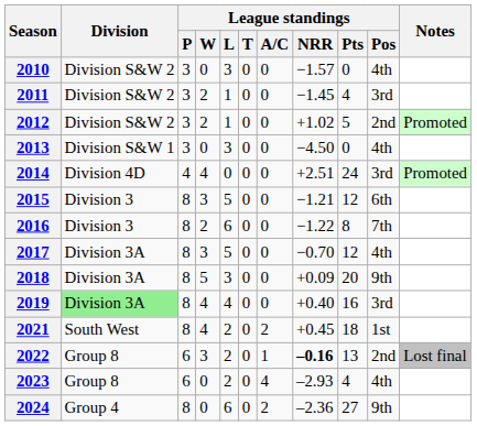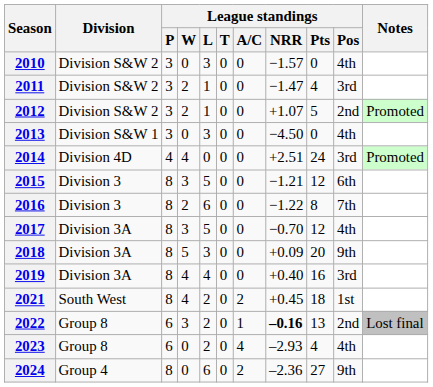 <table class="wikitable sortable">
 <tr>
 <th scope="col" rowspan="2">Season</th>
 <th scope="col" rowspan="2">Division</th>
 <th scope="col" colspan="8">League standings</th>
 <th scope="col" rowspan="2">Notes</th>
 </tr>
 <tr>
 <th scope="col">P</th>
 <th scope="col">W</th>
 <th scope="col">L</th>
 <th scope="col">T</th>
 <th scope="col">A/C</th>
 <th scope="col">NRR</th>
 <th scope="col">Pts</th>
 <th scope="col">Pos</th>
 </tr>
 <tr>
 <th scope="row"><a href='#'>2010</a></th>
 <td>Division S&W 2</td>
 <td>3</td>
 <td>0</td>
 <td>3</td>
 <td>0</td>
 <td>0</td>
 <td>−1.57</td>
 <td>0</td>
 <td>4th</td>
 <td style="background: white;"></td>
 </tr>
 <tr>
 <th scope="row"><a href='#'>2011</a></th>
 <td>Division S&W 2</td>
 <td>3</td>
 <td>2</td>
 <td>1</td>
 <td>0</td>
 <td>0</td>
-<td>−1.45</td>
+<td>−1.47</td>
 <td>4</td>
 <td>3rd</td>
 <td style="background: white;"></td>
 </tr>
 <tr>
 <th scope="row"><a href='#'>2012</a></th>
 <td>Division S&W 2</td>
 <td>3</td>
 <td>2</td>
 <td>1</td>
 <td>0</td>
 <td>0</td>
-<td>+1.02</td>
+<td>+1.07</td>
 <td>5</td>
 <td>2nd</td>
 <td style="background: #cfc;">Promoted</td>
 </tr>
 <tr>
 <th scope="row"><a href='#'>2013</a></th>
 <td>Division S&W 1</td>
 <td>3</td>
 <td>0</td>
 <td>3</td>
 <td>0</td>
 <td>0</td>
 <td>−4.50</td>
 <td>0</td>
 <td>4th</td>
 <td style="background: white;"></td>
 </tr>
 <tr>
 <th scope="row"><a href='#'>2014</a></th>
 <td>Division 4D</td>
 <td>4</td>
 <td>4</td>
 <td>0</td>
 <td>0</td>
 <td>0</td>
 <td>+2.51</td>
 <td>24</td>
 <td>3rd</td>
 <td style="background: #cfc;">Promoted</td>
 </tr>
 <tr>
 <th scope="row"><a href='#'>2015</a></th>
 <td>Division 3</td>
 <td>8</td>
 <td>3</td>
 <td>5</td>
 <td>0</td>
 <td>0</td>
 <td>−1.21</td>
 <td>12</td>
 <td>6th</td>
 <td style="background: white;"></td>
 </tr>
 <tr>
 <th scope="row"><a href='#'>2016</a></th>
 <td>Division 3</td>
 <td>8</td>
 <td>2</td>
 <td>6</td>
 <td>0</td>
 <td>0</td>
 <td>−1.22</td>
 <td>8</td>
 <td>7th</td>
 <td style="background: white;"></td>
 </tr>
 <tr>
 <th scope="row"><a href='#'>2017</a></th>
 <td>Division 3A</td>
 <td>8</td>
 <td>3</td>
 <td>5</td>
 <td>0</td>
 <td>0</td>
 <td>−0.70</td>
 <td>12</td>
 <td>4th</td>
 <td style="background: white;"></td>
 </tr>
 <tr>
 <th scope="row"><a href='#'>2018</a></th>
 <td>Division 3A</td>
 <td>8</td>
 <td>5</td>
 <td>3</td>
 <td>0</td>
 <td>0</td>
 <td>+0.09</td>
 <td>20</td>
 <td>9th</td>
 <td style="background: white;"></td>
 </tr>
 <tr>
 <th scope="row"><a href='#'>2019</a></th>
-<td style="background: lightgreen;">Division 3A</td>
+<td>Division 3A</td>
 <td>8</td>
 <td>4</td>
 <td>4</td>
 <td>0</td>
 <td>0</td>
 <td>+0.40</td>
 <td>16</td>
 <td>3rd</td>
 <td style="background: white;"></td>
 </tr>
 <tr>
 <th scope="row"><a href='#'>2021</a></th>
 <td>South West</td>
 <td>8</td>
 <td>4</td>
 <td>2</td>
 <td>0</td>
 <td>2</td>
 <td>+0.45</td>
 <td>18</td>
 <td>1st</td>
 <td style="background: white;"></td>
 </tr>
 <tr>
 <th scope="row"><a href='#'>2022</a></th>
 <td>Group 8</td>
 <td>6</td>
 <td>3</td>
 <td>2</td>
 <td>0</td>
 <td>1</td>
 <td><strong>–0.16</strong></td>
 <td>13</td>
 <td>2nd</td>
 <td style="background: silver;">Lost final</td>
 </tr>
 <tr>
 <th scope="row"><a href='#'>2023</a></th>
 <td>Group 8</td>
 <td>6</td>
 <td>0</td>
 <td>2</td>
 <td>0</td>
 <td>4</td>
 <td>–2.93</td>
 <td>4</td>
 <td>4th</td>
 <td style="background: white;"></td>
 </tr>
 <tr>
 <th scope="row"><a href='#'>2024</a></th>
 <td>Group 4</td>
 <td>8</td>
 <td>0</td>
 <td>6</td>
 <td>0</td>
 <td>2</td>
 <td>–2.36</td>
 <td>27</td>
 <td>9th</td>
 <td style="background: white;"></td>
 </tr>
 </table>
